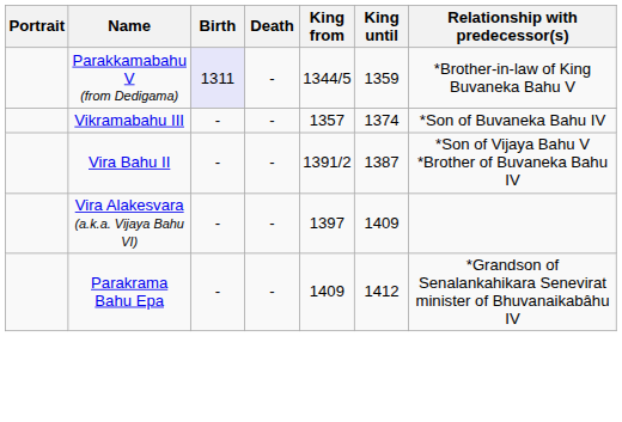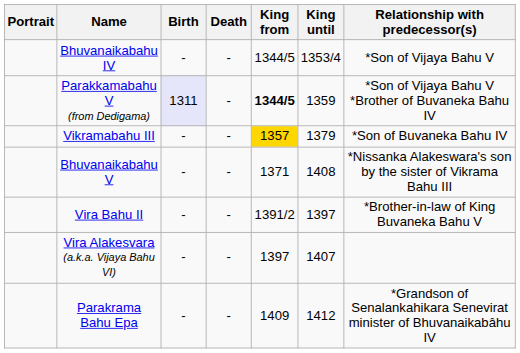 <table width=100% class="wikitable">
 <tr>
 <th width=9%>Portrait</th>
 <th width=20%>Name</th>
 <th width=9%>Birth</th>
 <th width=9%>Death</th>
 <th width=9%>King from</th>
 <th width=9%>King until</th>
 <th width=35%>Relationship with predecessor(s)</th>
 </tr>
 <tr>
 <td></td>
+<td align="center"><a href='#'>Bhuvanaikabahu IV</a></td>
+<td align="center">-</td>
+<td align="center">-</td>
+<td align="center">1344/5</td>
+<td align="center">1353/4</td>
+<td align="center">*Son of Vijaya Bahu V</td>
+</tr>
+<tr>
+<td></td>
 <td align="center"><a href='#'>Parakkamabahu V</a><br><small><em>(from Dedigama)</em></small></td>
 <td align="center" style="background: lavender;">1311</td>
 <td align="center">-</td>
-<td align="center">1344/5</td>
+<td align="center"><strong>1344/5</strong></td>
 <td align="center">1359</td>
-<td align="center">*Brother-in-law of King Buvaneka Bahu V</td>
+<td align="center">*Son of Vijaya Bahu V<br>*Brother of Buvaneka Bahu IV</td>
 </tr>
 <tr>
 <td></td>
 <td align="center"><a href='#'>Vikramabahu III</a></td>
 <td align="center">-</td>
 <td align="center">-</td>
-<td align="center">1357</td>
-<td align="center">1374</td>
+<td align="center" style="background: gold;">1357</td>
+<td align="center">1379</td>
 <td align="center">*Son of Buvaneka Bahu IV</td>
+</tr>
+<tr>
+<td></td>
+<td align="center"><a href='#'>Bhuvanaikabahu V</a></td>
+<td align="center">-</td>
+<td align="center">-</td>
+<td align="center">1371</td>
+<td align="center">1408</td>
+<td align="center">*Nissanka Alakeswara's son by the sister of Vikrama Bahu III</td>
 </tr>
 <tr>
 <td></td>
 <td align="center"><a href='#'>Vira Bahu II</a></td>
 <td align="center">-</td>
 <td align="center">-</td>
 <td align="center">1391/2</td>
-<td align="center">1387</td>
-<td align="center">*Son of Vijaya Bahu V<br>*Brother of Buvaneka Bahu IV</td>
+<td align="center">1397</td>
+<td align="center">*Brother-in-law of King Buvaneka Bahu V</td>
 </tr>
 <tr>
 <td></td>
 <td align="center"><a href='#'>Vira Alakesvara</a><br><small><em>(a.k.a. Vijaya Bahu VI)</em></small></td>
 <td align="center">-</td>
 <td align="center">-</td>
 <td align="center">1397</td>
-<td align="center">1409</td>
+<td align="center">1407</td>
 <td align="center"></td>
 </tr>
 <tr>
 <td></td>
 <td align="center"><a href='#'>Parakrama Bahu Epa</a></td>
 <td align="center">-</td>
 <td align="center">-</td>
 <td align="center">1409</td>
 <td align="center">1412</td>
 <td align="center">*Grandson of Senalankahikara Senevirat<br>minister of Bhuvanaikabâhu IV</td>
 </tr>
 </table>
